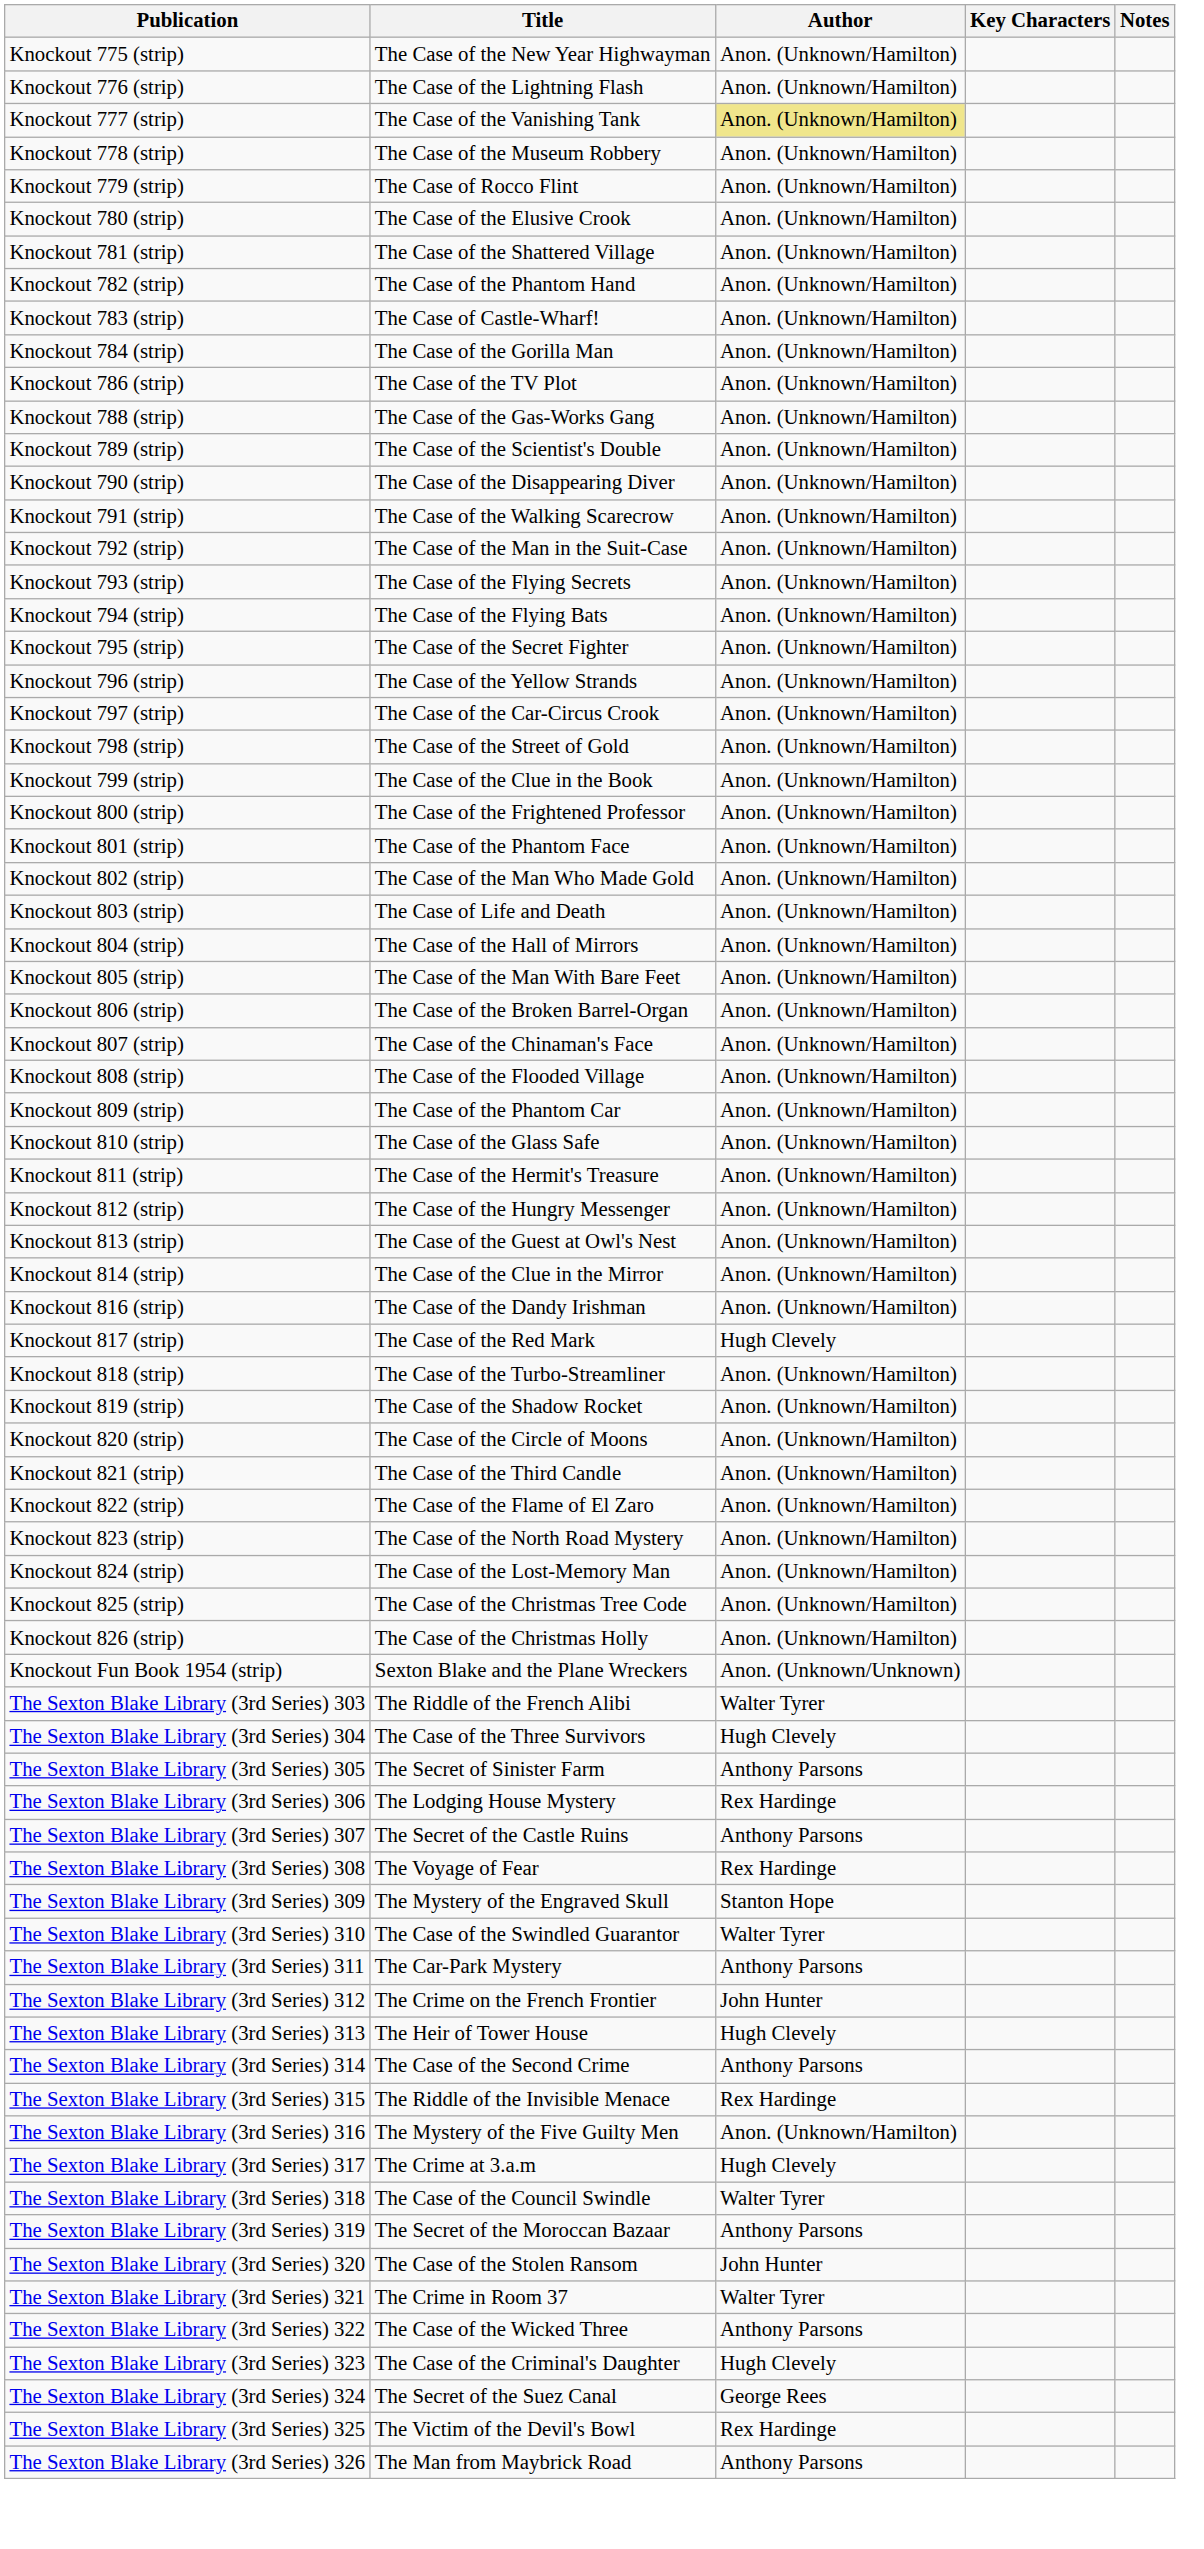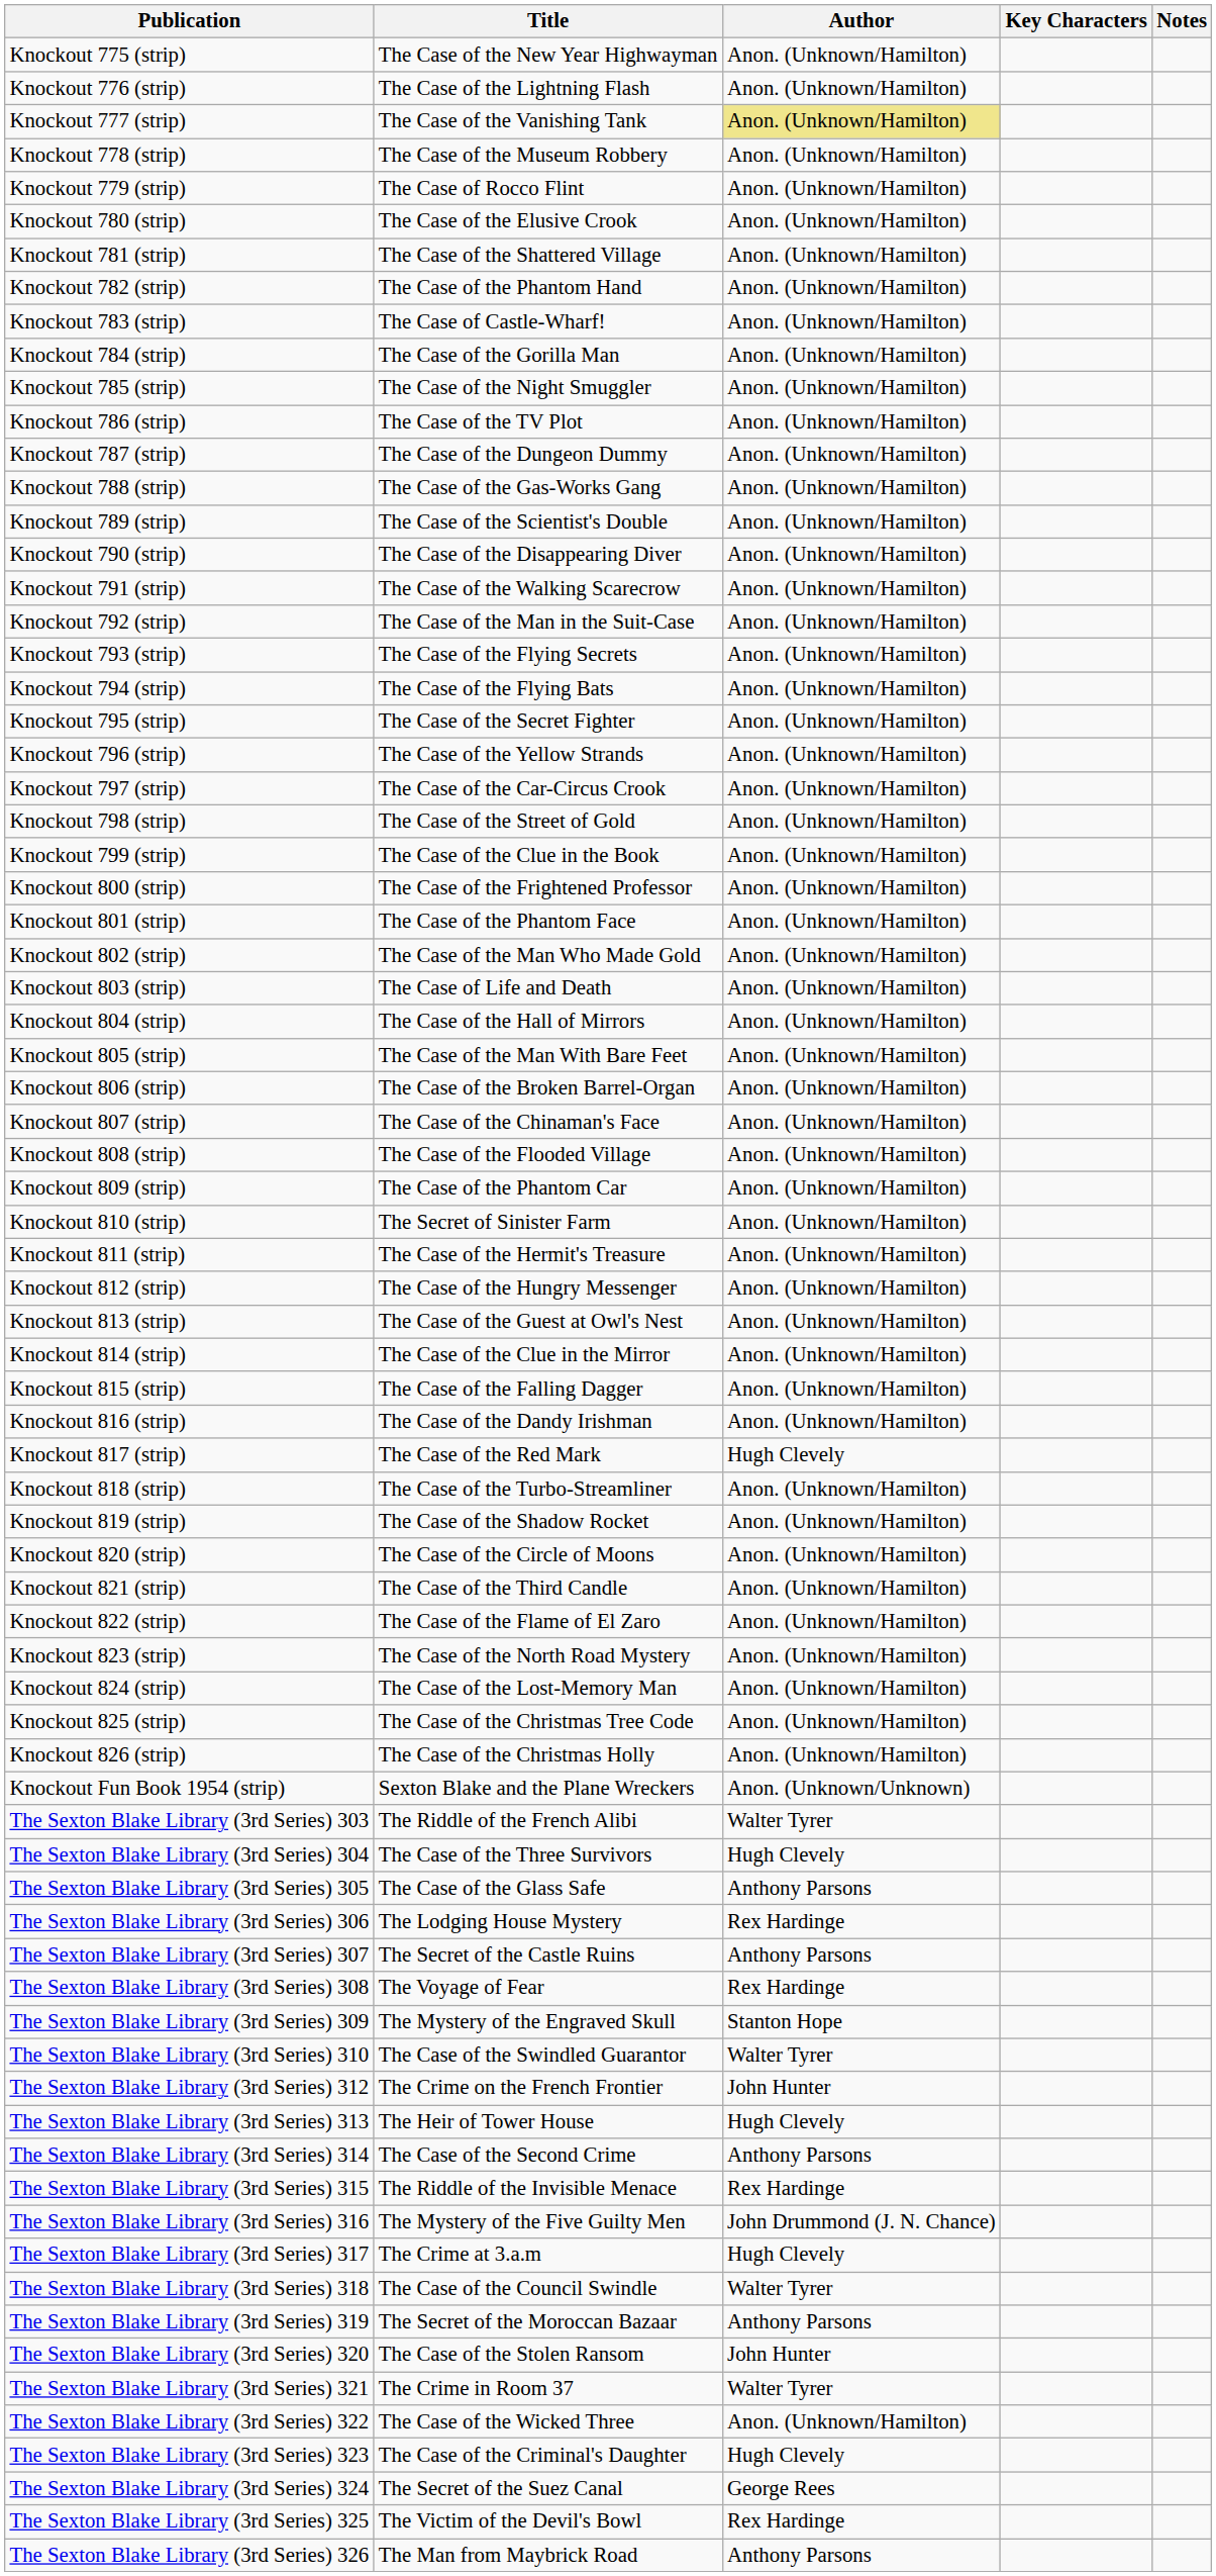 <table class="wikitable">
 <tr>
 <th>Publication</th>
 <th>Title</th>
 <th>Author</th>
 <th>Key Characters</th>
 <th>Notes</th>
 </tr>
 <tr>
 <td>Knockout 775 (strip)</td>
 <td>The Case of the New Year Highwayman</td>
 <td>Anon. (Unknown/Hamilton)</td>
 <td></td>
 <td></td>
 </tr>
 <tr>
 <td>Knockout 776 (strip)</td>
 <td>The Case of the Lightning Flash</td>
 <td>Anon. (Unknown/Hamilton)</td>
 <td></td>
 <td></td>
 </tr>
 <tr>
 <td>Knockout 777 (strip)</td>
 <td>The Case of the Vanishing Tank</td>
 <td style="background: khaki;">Anon. (Unknown/Hamilton)</td>
 <td></td>
 <td></td>
 </tr>
 <tr>
 <td>Knockout 778 (strip)</td>
 <td>The Case of the Museum Robbery</td>
 <td>Anon. (Unknown/Hamilton)</td>
 <td></td>
 <td></td>
 </tr>
 <tr>
 <td>Knockout 779 (strip)</td>
 <td>The Case of Rocco Flint</td>
 <td>Anon. (Unknown/Hamilton)</td>
 <td></td>
 <td></td>
 </tr>
 <tr>
 <td>Knockout 780 (strip)</td>
 <td>The Case of the Elusive Crook</td>
 <td>Anon. (Unknown/Hamilton)</td>
 <td></td>
 <td></td>
 </tr>
 <tr>
 <td>Knockout 781 (strip)</td>
 <td>The Case of the Shattered Village</td>
 <td>Anon. (Unknown/Hamilton)</td>
 <td></td>
 <td></td>
 </tr>
 <tr>
 <td>Knockout 782 (strip)</td>
 <td>The Case of the Phantom Hand</td>
 <td>Anon. (Unknown/Hamilton)</td>
 <td></td>
 <td></td>
 </tr>
 <tr>
 <td>Knockout 783 (strip)</td>
 <td>The Case of Castle-Wharf!</td>
 <td>Anon. (Unknown/Hamilton)</td>
 <td></td>
 <td></td>
 </tr>
 <tr>
 <td>Knockout 784 (strip)</td>
 <td>The Case of the Gorilla Man</td>
 <td>Anon. (Unknown/Hamilton)</td>
 <td></td>
 <td></td>
 </tr>
 <tr>
+<td>Knockout 785 (strip)</td>
+<td>The Case of the Night Smuggler</td>
+<td>Anon. (Unknown/Hamilton)</td>
+<td></td>
+<td></td>
+</tr>
+<tr>
 <td>Knockout 786 (strip)</td>
 <td>The Case of the TV Plot</td>
+<td>Anon. (Unknown/Hamilton)</td>
+<td></td>
+<td></td>
+</tr>
+<tr>
+<td>Knockout 787 (strip)</td>
+<td>The Case of the Dungeon Dummy</td>
 <td>Anon. (Unknown/Hamilton)</td>
 <td></td>
 <td></td>
 </tr>
 <tr>
 <td>Knockout 788 (strip)</td>
 <td>The Case of the Gas-Works Gang</td>
 <td>Anon. (Unknown/Hamilton)</td>
 <td></td>
 <td></td>
 </tr>
 <tr>
 <td>Knockout 789 (strip)</td>
 <td>The Case of the Scientist's Double</td>
 <td>Anon. (Unknown/Hamilton)</td>
 <td></td>
 <td></td>
 </tr>
 <tr>
 <td>Knockout 790 (strip)</td>
 <td>The Case of the Disappearing Diver</td>
 <td>Anon. (Unknown/Hamilton)</td>
 <td></td>
 <td></td>
 </tr>
 <tr>
 <td>Knockout 791 (strip)</td>
 <td>The Case of the Walking Scarecrow</td>
 <td>Anon. (Unknown/Hamilton)</td>
 <td></td>
 <td></td>
 </tr>
 <tr>
 <td>Knockout 792 (strip)</td>
 <td>The Case of the Man in the Suit-Case</td>
 <td>Anon. (Unknown/Hamilton)</td>
 <td></td>
 <td></td>
 </tr>
 <tr>
 <td>Knockout 793 (strip)</td>
 <td>The Case of the Flying Secrets</td>
 <td>Anon. (Unknown/Hamilton)</td>
 <td></td>
 <td></td>
 </tr>
 <tr>
 <td>Knockout 794 (strip)</td>
 <td>The Case of the Flying Bats</td>
 <td>Anon. (Unknown/Hamilton)</td>
 <td></td>
 <td></td>
 </tr>
 <tr>
 <td>Knockout 795 (strip)</td>
 <td>The Case of the Secret Fighter</td>
 <td>Anon. (Unknown/Hamilton)</td>
 <td></td>
 <td></td>
 </tr>
 <tr>
 <td>Knockout 796 (strip)</td>
 <td>The Case of the Yellow Strands</td>
 <td>Anon. (Unknown/Hamilton)</td>
 <td></td>
 <td></td>
 </tr>
 <tr>
 <td>Knockout 797 (strip)</td>
 <td>The Case of the Car-Circus Crook</td>
 <td>Anon. (Unknown/Hamilton)</td>
 <td></td>
 <td></td>
 </tr>
 <tr>
 <td>Knockout 798 (strip)</td>
 <td>The Case of the Street of Gold</td>
 <td>Anon. (Unknown/Hamilton)</td>
 <td></td>
 <td></td>
 </tr>
 <tr>
 <td>Knockout 799 (strip)</td>
 <td>The Case of the Clue in the Book</td>
 <td>Anon. (Unknown/Hamilton)</td>
 <td></td>
 <td></td>
 </tr>
 <tr>
 <td>Knockout 800 (strip)</td>
 <td>The Case of the Frightened Professor</td>
 <td>Anon. (Unknown/Hamilton)</td>
 <td></td>
 <td></td>
 </tr>
 <tr>
 <td>Knockout 801 (strip)</td>
 <td>The Case of the Phantom Face</td>
 <td>Anon. (Unknown/Hamilton)</td>
 <td></td>
 <td></td>
 </tr>
 <tr>
 <td>Knockout 802 (strip)</td>
 <td>The Case of the Man Who Made Gold</td>
 <td>Anon. (Unknown/Hamilton)</td>
 <td></td>
 <td></td>
 </tr>
 <tr>
 <td>Knockout 803 (strip)</td>
 <td>The Case of Life and Death</td>
 <td>Anon. (Unknown/Hamilton)</td>
 <td></td>
 <td></td>
 </tr>
 <tr>
 <td>Knockout 804 (strip)</td>
 <td>The Case of the Hall of Mirrors</td>
 <td>Anon. (Unknown/Hamilton)</td>
 <td></td>
 <td></td>
 </tr>
 <tr>
 <td>Knockout 805 (strip)</td>
 <td>The Case of the Man With Bare Feet</td>
 <td>Anon. (Unknown/Hamilton)</td>
 <td></td>
 <td></td>
 </tr>
 <tr>
 <td>Knockout 806 (strip)</td>
 <td>The Case of the Broken Barrel-Organ</td>
 <td>Anon. (Unknown/Hamilton)</td>
 <td></td>
 <td></td>
 </tr>
 <tr>
 <td>Knockout 807 (strip)</td>
 <td>The Case of the Chinaman's Face</td>
 <td>Anon. (Unknown/Hamilton)</td>
 <td></td>
 <td></td>
 </tr>
 <tr>
 <td>Knockout 808 (strip)</td>
 <td>The Case of the Flooded Village</td>
 <td>Anon. (Unknown/Hamilton)</td>
 <td></td>
 <td></td>
 </tr>
 <tr>
 <td>Knockout 809 (strip)</td>
 <td>The Case of the Phantom Car</td>
 <td>Anon. (Unknown/Hamilton)</td>
 <td></td>
 <td></td>
 </tr>
 <tr>
 <td>Knockout 810 (strip)</td>
-<td>The Case of the Glass Safe</td>
+<td>The Secret of Sinister Farm</td>
 <td>Anon. (Unknown/Hamilton)</td>
 <td></td>
 <td></td>
 </tr>
 <tr>
 <td>Knockout 811 (strip)</td>
 <td>The Case of the Hermit's Treasure</td>
 <td>Anon. (Unknown/Hamilton)</td>
 <td></td>
 <td></td>
 </tr>
 <tr>
 <td>Knockout 812 (strip)</td>
 <td>The Case of the Hungry Messenger</td>
 <td>Anon. (Unknown/Hamilton)</td>
 <td></td>
 <td></td>
 </tr>
 <tr>
 <td>Knockout 813 (strip)</td>
 <td>The Case of the Guest at Owl's Nest</td>
 <td>Anon. (Unknown/Hamilton)</td>
 <td></td>
 <td></td>
 </tr>
 <tr>
 <td>Knockout 814 (strip)</td>
 <td>The Case of the Clue in the Mirror</td>
+<td>Anon. (Unknown/Hamilton)</td>
+<td></td>
+<td></td>
+</tr>
+<tr>
+<td>Knockout 815 (strip)</td>
+<td>The Case of the Falling Dagger</td>
 <td>Anon. (Unknown/Hamilton)</td>
 <td></td>
 <td></td>
 </tr>
 <tr>
 <td>Knockout 816 (strip)</td>
 <td>The Case of the Dandy Irishman</td>
 <td>Anon. (Unknown/Hamilton)</td>
 <td></td>
 <td></td>
 </tr>
 <tr>
 <td>Knockout 817 (strip)</td>
 <td>The Case of the Red Mark</td>
 <td>Hugh Clevely</td>
 <td></td>
 <td></td>
 </tr>
 <tr>
 <td>Knockout 818 (strip)</td>
 <td>The Case of the Turbo-Streamliner</td>
 <td>Anon. (Unknown/Hamilton)</td>
 <td></td>
 <td></td>
 </tr>
 <tr>
 <td>Knockout 819 (strip)</td>
 <td>The Case of the Shadow Rocket</td>
 <td>Anon. (Unknown/Hamilton)</td>
 <td></td>
 <td></td>
 </tr>
 <tr>
 <td>Knockout 820 (strip)</td>
 <td>The Case of the Circle of Moons</td>
 <td>Anon. (Unknown/Hamilton)</td>
 <td></td>
 <td></td>
 </tr>
 <tr>
 <td>Knockout 821 (strip)</td>
 <td>The Case of the Third Candle</td>
 <td>Anon. (Unknown/Hamilton)</td>
 <td></td>
 <td></td>
 </tr>
 <tr>
 <td>Knockout 822 (strip)</td>
 <td>The Case of the Flame of El Zaro</td>
 <td>Anon. (Unknown/Hamilton)</td>
 <td></td>
 <td></td>
 </tr>
 <tr>
 <td>Knockout 823 (strip)</td>
 <td>The Case of the North Road Mystery</td>
 <td>Anon. (Unknown/Hamilton)</td>
 <td></td>
 <td></td>
 </tr>
 <tr>
 <td>Knockout 824 (strip)</td>
 <td>The Case of the Lost-Memory Man</td>
 <td>Anon. (Unknown/Hamilton)</td>
 <td></td>
 <td></td>
 </tr>
 <tr>
 <td>Knockout 825 (strip)</td>
 <td>The Case of the Christmas Tree Code</td>
 <td>Anon. (Unknown/Hamilton)</td>
 <td></td>
 <td></td>
 </tr>
 <tr>
 <td>Knockout 826 (strip)</td>
 <td>The Case of the Christmas Holly</td>
 <td>Anon. (Unknown/Hamilton)</td>
 <td></td>
 <td></td>
 </tr>
 <tr>
 <td>Knockout Fun Book 1954 (strip)</td>
 <td>Sexton Blake and the Plane Wreckers</td>
 <td>Anon. (Unknown/Unknown)</td>
 <td></td>
 <td></td>
 </tr>
 <tr>
 <td><a href='#'>The Sexton Blake Library</a> (3rd Series) 303</td>
 <td>The Riddle of the French Alibi</td>
 <td>Walter Tyrer</td>
 <td></td>
 <td></td>
 </tr>
 <tr>
 <td><a href='#'>The Sexton Blake Library</a> (3rd Series) 304</td>
 <td>The Case of the Three Survivors</td>
 <td>Hugh Clevely</td>
 <td></td>
 <td></td>
 </tr>
 <tr>
 <td><a href='#'>The Sexton Blake Library</a> (3rd Series) 305</td>
-<td>The Secret of Sinister Farm</td>
+<td>The Case of the Glass Safe</td>
 <td>Anthony Parsons</td>
 <td></td>
 <td></td>
 </tr>
 <tr>
 <td><a href='#'>The Sexton Blake Library</a> (3rd Series) 306</td>
 <td>The Lodging House Mystery</td>
 <td>Rex Hardinge</td>
 <td></td>
 <td></td>
 </tr>
 <tr>
 <td><a href='#'>The Sexton Blake Library</a> (3rd Series) 307</td>
 <td>The Secret of the Castle Ruins</td>
 <td>Anthony Parsons</td>
 <td></td>
 <td></td>
 </tr>
 <tr>
 <td><a href='#'>The Sexton Blake Library</a> (3rd Series) 308</td>
 <td>The Voyage of Fear</td>
 <td>Rex Hardinge</td>
 <td></td>
 <td></td>
 </tr>
 <tr>
 <td><a href='#'>The Sexton Blake Library</a> (3rd Series) 309</td>
 <td>The Mystery of the Engraved Skull</td>
 <td>Stanton Hope</td>
 <td></td>
 <td></td>
 </tr>
 <tr>
 <td><a href='#'>The Sexton Blake Library</a> (3rd Series) 310</td>
 <td>The Case of the Swindled Guarantor</td>
 <td>Walter Tyrer</td>
 <td></td>
 <td></td>
 </tr>
 <tr>
-<td><a href='#'>The Sexton Blake Library</a> (3rd Series) 311</td>
-<td>The Car-Park Mystery</td>
-<td>Anthony Parsons</td>
-<td></td>
-<td></td>
-</tr>
-<tr>
 <td><a href='#'>The Sexton Blake Library</a> (3rd Series) 312</td>
 <td>The Crime on the French Frontier</td>
 <td>John Hunter</td>
 <td></td>
 <td></td>
 </tr>
 <tr>
 <td><a href='#'>The Sexton Blake Library</a> (3rd Series) 313</td>
 <td>The Heir of Tower House</td>
 <td>Hugh Clevely</td>
 <td></td>
 <td></td>
 </tr>
 <tr>
 <td><a href='#'>The Sexton Blake Library</a> (3rd Series) 314</td>
 <td>The Case of the Second Crime</td>
 <td>Anthony Parsons</td>
 <td></td>
 <td></td>
 </tr>
 <tr>
 <td><a href='#'>The Sexton Blake Library</a> (3rd Series) 315</td>
 <td>The Riddle of the Invisible Menace</td>
 <td>Rex Hardinge</td>
 <td></td>
 <td></td>
 </tr>
 <tr>
 <td><a href='#'>The Sexton Blake Library</a> (3rd Series) 316</td>
 <td>The Mystery of the Five Guilty Men</td>
-<td>Anon. (Unknown/Hamilton)</td>
+<td>John Drummond (J. N. Chance)</td>
 <td></td>
 <td></td>
 </tr>
 <tr>
 <td><a href='#'>The Sexton Blake Library</a> (3rd Series) 317</td>
 <td>The Crime at 3.a.m</td>
 <td>Hugh Clevely</td>
 <td></td>
 <td></td>
 </tr>
 <tr>
 <td><a href='#'>The Sexton Blake Library</a> (3rd Series) 318</td>
 <td>The Case of the Council Swindle</td>
 <td>Walter Tyrer</td>
 <td></td>
 <td></td>
 </tr>
 <tr>
 <td><a href='#'>The Sexton Blake Library</a> (3rd Series) 319</td>
 <td>The Secret of the Moroccan Bazaar</td>
 <td>Anthony Parsons</td>
 <td></td>
 <td></td>
 </tr>
 <tr>
 <td><a href='#'>The Sexton Blake Library</a> (3rd Series) 320</td>
 <td>The Case of the Stolen Ransom</td>
 <td>John Hunter</td>
 <td></td>
 <td></td>
 </tr>
 <tr>
 <td><a href='#'>The Sexton Blake Library</a> (3rd Series) 321</td>
 <td>The Crime in Room 37</td>
 <td>Walter Tyrer</td>
 <td></td>
 <td></td>
 </tr>
 <tr>
 <td><a href='#'>The Sexton Blake Library</a> (3rd Series) 322</td>
 <td>The Case of the Wicked Three</td>
-<td>Anthony Parsons</td>
+<td>Anon. (Unknown/Hamilton)</td>
 <td></td>
 <td></td>
 </tr>
 <tr>
 <td><a href='#'>The Sexton Blake Library</a> (3rd Series) 323</td>
 <td>The Case of the Criminal's Daughter</td>
 <td>Hugh Clevely</td>
 <td></td>
 <td></td>
 </tr>
 <tr>
 <td><a href='#'>The Sexton Blake Library</a> (3rd Series) 324</td>
 <td>The Secret of the Suez Canal</td>
 <td>George Rees</td>
 <td></td>
 <td></td>
 </tr>
 <tr>
 <td><a href='#'>The Sexton Blake Library</a> (3rd Series) 325</td>
 <td>The Victim of the Devil's Bowl</td>
 <td>Rex Hardinge</td>
 <td></td>
 <td></td>
 </tr>
 <tr>
 <td><a href='#'>The Sexton Blake Library</a> (3rd Series) 326</td>
 <td>The Man from Maybrick Road</td>
 <td>Anthony Parsons</td>
 <td></td>
 <td></td>
 </tr>
 <tr>
 </tr>
 </table>
